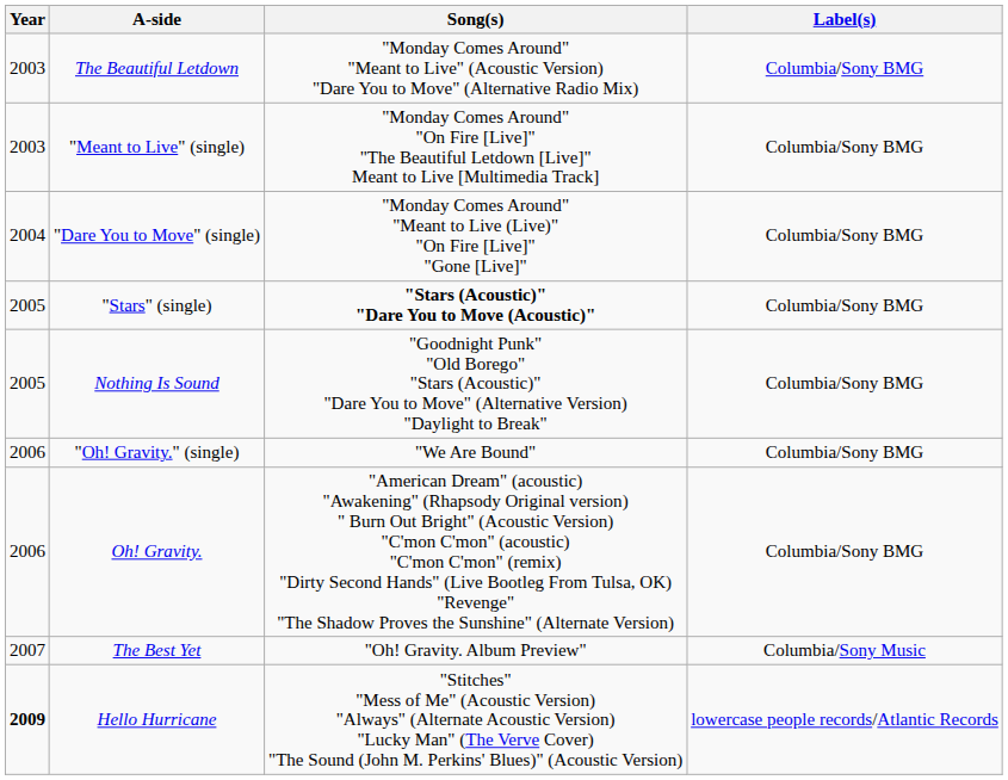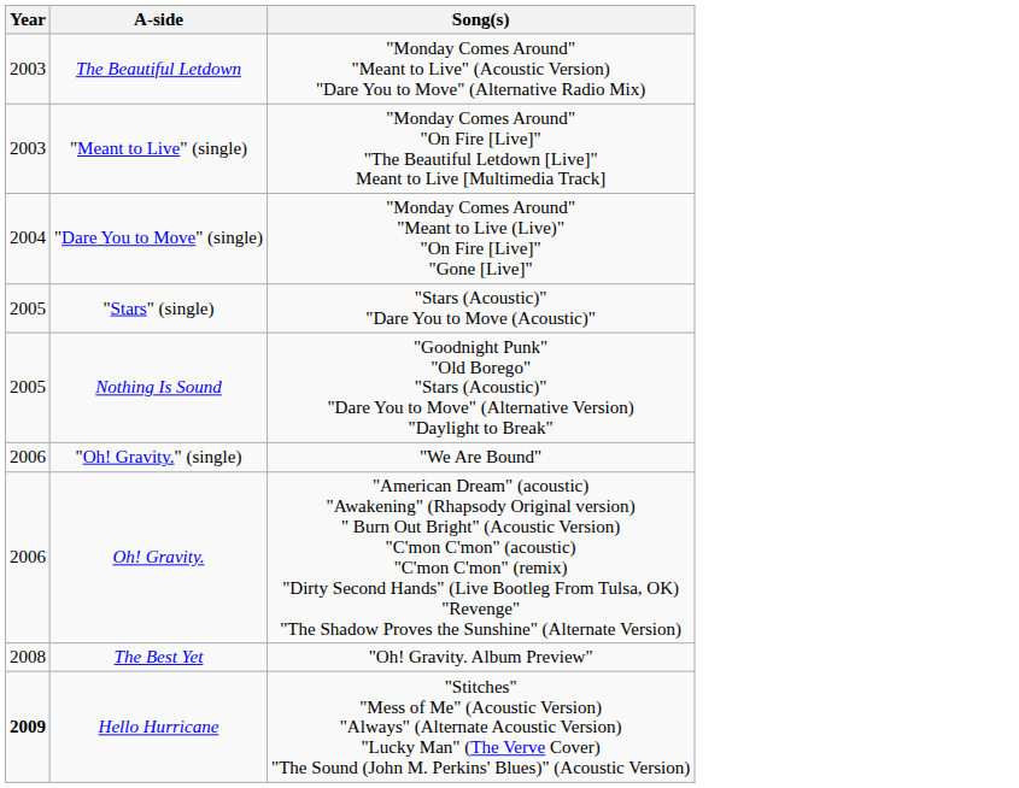 <table class="wikitable" style="text-align: center;">
 <tr>
 <th>Year</th>
 <th>A-side</th>
 <th>Song(s)</th>
-<th><a href='#'>Label(s)</a></th>
 </tr>
 <tr>
 <td>2003</td>
 <td><em><a href='#'>The Beautiful Letdown</a></em></td>
 <td>"Monday Comes Around" <br> "Meant to Live" (Acoustic Version) <br> "Dare You to Move" (Alternative Radio Mix)</td>
-<td><a href='#'>Columbia</a>/<a href='#'>Sony BMG</a></td>
 </tr>
 <tr>
 <td>2003</td>
 <td>"<a href='#'>Meant to Live</a>" (single)</td>
 <td>"Monday Comes Around" <br> "On Fire [Live]" <br> "The Beautiful Letdown [Live]" <br> Meant to Live [Multimedia Track]</td>
-<td>Columbia/Sony BMG</td>
 </tr>
 <tr>
 <td>2004</td>
 <td>"<a href='#'>Dare You to Move</a>" (single)</td>
 <td>"Monday Comes Around" <br> "Meant to Live (Live)" <br> "On Fire [Live]" <br> "Gone [Live]"</td>
-<td>Columbia/Sony BMG</td>
 </tr>
 <tr>
 <td>2005</td>
 <td>"<a href='#'>Stars</a>" (single)</td>
-<td><strong>"Stars (Acoustic)" <br> "Dare You to Move (Acoustic)"</strong></td>
-<td>Columbia/Sony BMG</td>
+<td>"Stars (Acoustic)" <br> "Dare You to Move (Acoustic)"</td>
 </tr>
 <tr>
 <td>2005</td>
 <td><em><a href='#'>Nothing Is Sound</a></em></td>
 <td>"Goodnight Punk"<br> "Old Borego" <br> "Stars (Acoustic)" <br> "Dare You to Move" (Alternative Version) <br> "Daylight to Break"</td>
-<td>Columbia/Sony BMG</td>
 </tr>
 <tr>
 <td>2006</td>
 <td>"<a href='#'>Oh! Gravity.</a>" (single)</td>
 <td>"We Are Bound"</td>
-<td>Columbia/Sony BMG</td>
 </tr>
 <tr>
 <td>2006</td>
 <td><em><a href='#'>Oh! Gravity.</a></em></td>
 <td>"American Dream" (acoustic) <br> "Awakening" (Rhapsody Original version) <br>" Burn Out Bright" (Acoustic Version) <br> "C'mon C'mon" (acoustic) <br> "C'mon C'mon" (remix) <br> "Dirty Second Hands" (Live Bootleg From Tulsa, OK) <br> "Revenge" <br> "The Shadow Proves the Sunshine" (Alternate Version)</td>
-<td>Columbia/Sony BMG</td>
 </tr>
 <tr>
-<td>2007</td>
+<td>2008</td>
 <td><em><a href='#'>The Best Yet</a></em></td>
 <td>"Oh! Gravity. Album Preview"</td>
-<td>Columbia/<a href='#'>Sony Music</a></td>
 </tr>
 <tr>
 <td><strong>2009</strong></td>
 <td><em><a href='#'>Hello Hurricane</a></em></td>
 <td>"Stitches" <br> "Mess of Me" (Acoustic Version) <br> "Always" (Alternate Acoustic Version) <br> "Lucky Man" (<a href='#'>The Verve</a> Cover) <br> "The Sound (John M. Perkins' Blues)" (Acoustic Version)</td>
-<td><a href='#'>lowercase people records</a>/<a href='#'>Atlantic Records</a></td>
 </tr>
 </table>
